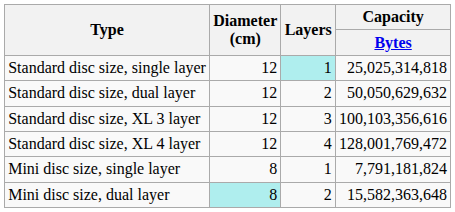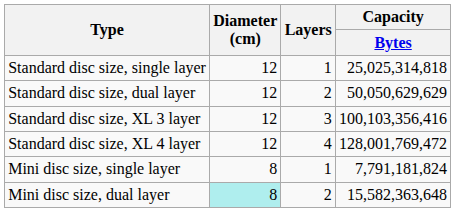 <table class="wikitable">
 <tr>
 <th rowspan="2">Type</th>
 <th rowspan="2">Diameter<br>(cm)</th>
 <th rowspan="2">Layers</th>
 <th colspan="4">Capacity</th>
 </tr>
 <tr>
 <th><a href='#'>Bytes</a></th>
 </tr>
 <tr>
 <td>Standard disc size, single layer</td>
 <td style="text-align:right;">12</td>
-<td style="background: paleturquoise; text-align:right;">1</td>
+<td style="text-align:right;">1</td>
 <td style="text-align:right;">25,025,314,818</td>
 </tr>
 <tr>
 <td>Standard disc size, dual layer</td>
 <td style="text-align:right;">12</td>
 <td style="text-align:right;">2</td>
-<td style="text-align:right;">50,050,629,632</td>
+<td style="text-align:right;">50,050,629,629</td>
 </tr>
 <tr>
 <td>Standard disc size, XL 3 layer</td>
 <td style="text-align:right;">12</td>
 <td style="text-align:right;">3</td>
-<td style="text-align:right;">100,103,356,616</td>
+<td style="text-align:right;">100,103,356,416</td>
 </tr>
 <tr>
 <td>Standard disc size, XL 4 layer</td>
 <td style="text-align:right;">12</td>
 <td style="text-align:right;">4</td>
 <td style="text-align:right;">128,001,769,472</td>
 </tr>
 <tr>
 <td>Mini disc size, single layer</td>
 <td style="text-align:right;">8</td>
 <td style="text-align:right;">1</td>
 <td style="text-align:right;">7,791,181,824</td>
 </tr>
 <tr>
 <td>Mini disc size, dual layer</td>
 <td style="background: paleturquoise; text-align:right;">8</td>
 <td style="text-align:right;">2</td>
 <td style="text-align:right;">15,582,363,648</td>
 </tr>
 </table>
